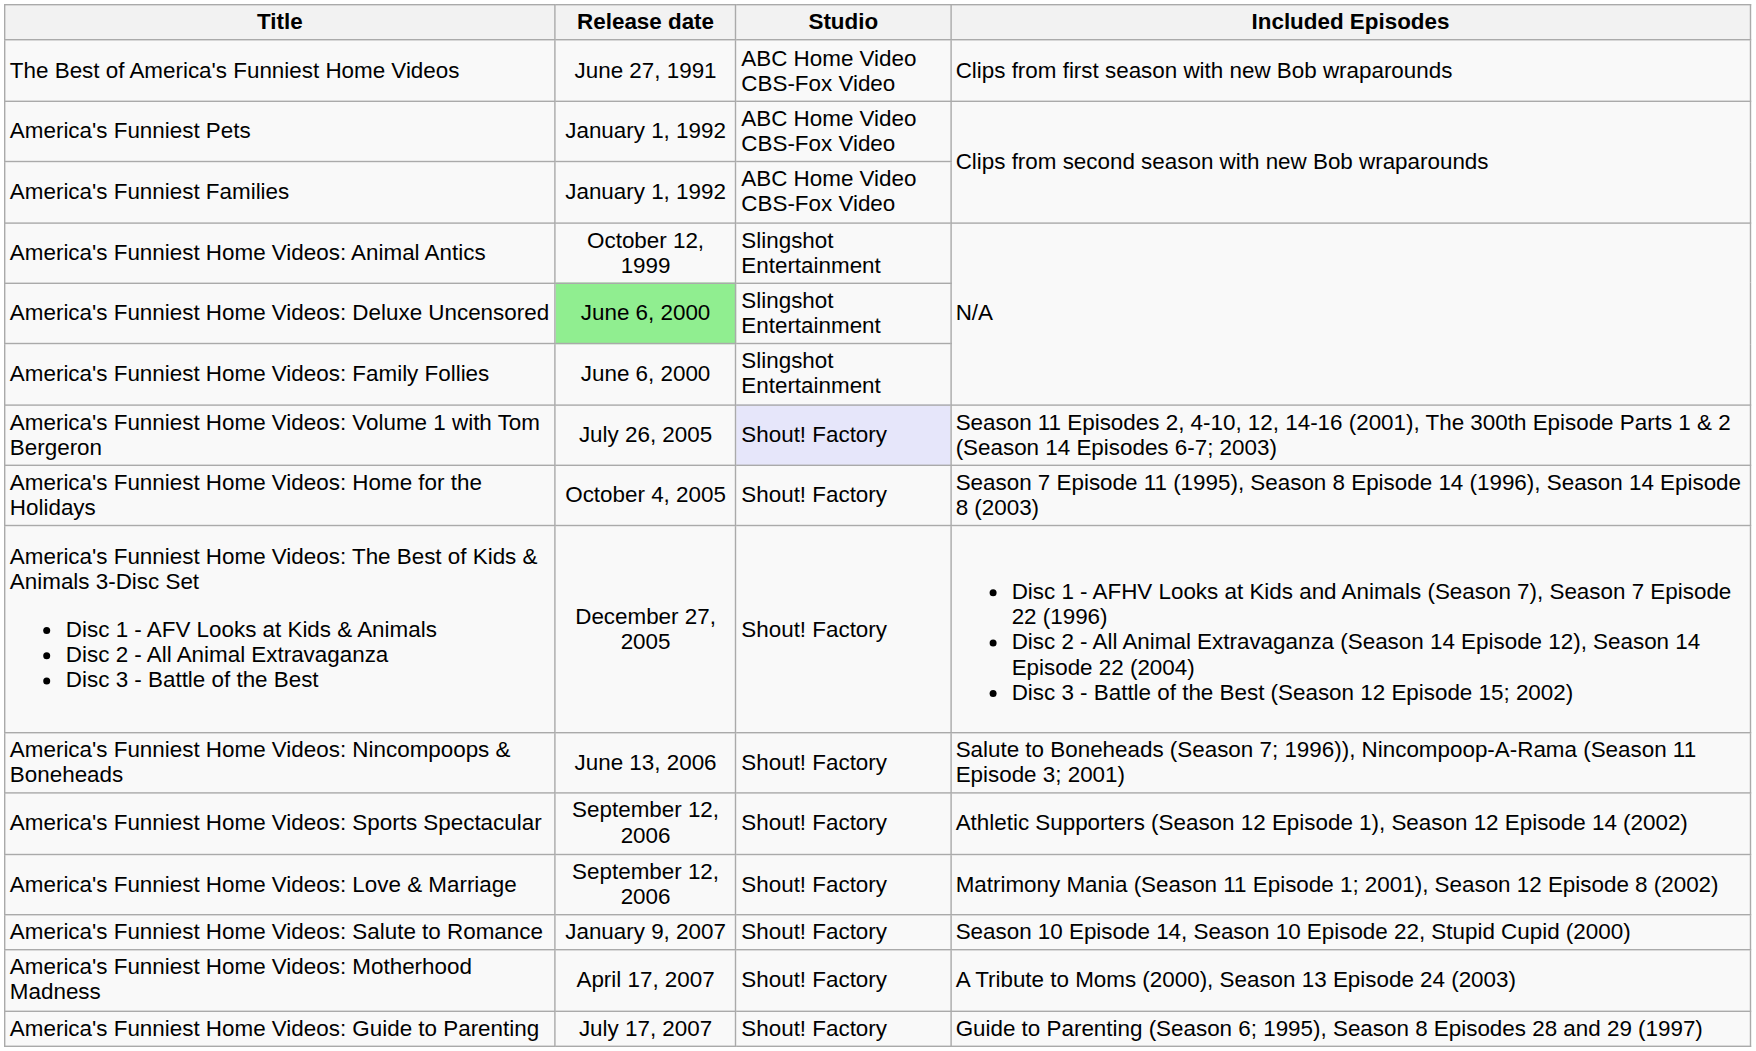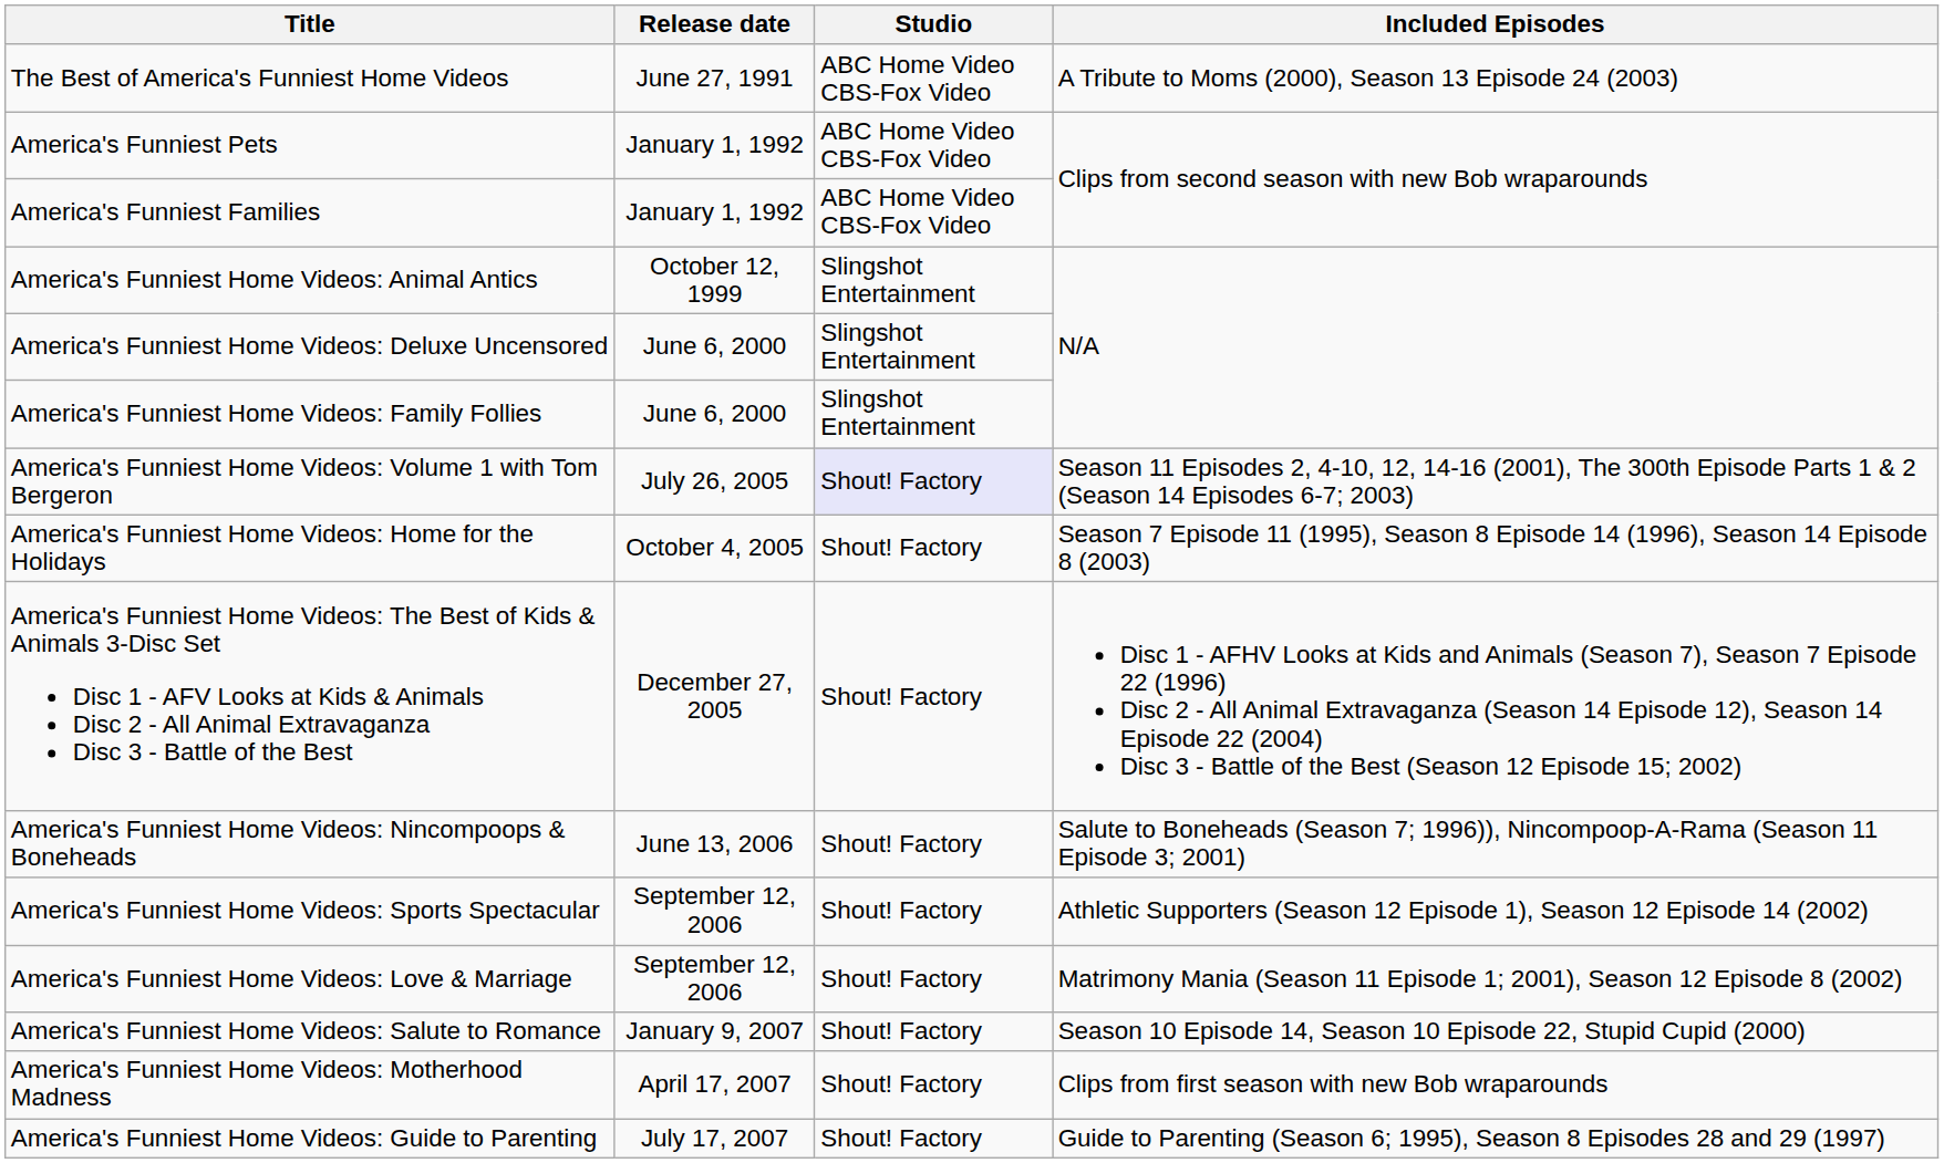 <table class="wikitable">
 <tr>
 <th>Title</th>
 <th>Release date</th>
 <th>Studio</th>
 <th>Included Episodes</th>
 </tr>
 <tr>
 <td>The Best of America's Funniest Home Videos</td>
 <td style="text-align:center;">June 27, 1991</td>
 <td>ABC Home Video<br>CBS-Fox Video</td>
-<td>Clips from first season with new Bob wraparounds</td>
+<td>A Tribute to Moms (2000), Season 13 Episode 24 (2003)</td>
 </tr>
 <tr>
 <td>America's Funniest Pets</td>
 <td style="text-align:center;">January 1, 1992</td>
 <td>ABC Home Video<br>CBS-Fox Video</td>
 <td rowspan="2">Clips from second season with new Bob wraparounds</td>
 </tr>
 <tr>
 <td>America's Funniest Families</td>
 <td style="text-align:center;">January 1, 1992</td>
 <td>ABC Home Video<br>CBS-Fox Video</td>
 </tr>
 <tr>
 <td>America's Funniest Home Videos: Animal Antics</td>
 <td style="text-align:center;">October 12, 1999</td>
 <td>Slingshot Entertainment</td>
 <td rowspan="3">N/A</td>
 </tr>
 <tr>
 <td>America's Funniest Home Videos: Deluxe Uncensored</td>
-<td style="background: lightgreen; text-align:center;">June 6, 2000</td>
+<td style="text-align:center;">June 6, 2000</td>
 <td>Slingshot Entertainment</td>
 </tr>
 <tr>
 <td>America's Funniest Home Videos: Family Follies</td>
 <td style="text-align:center;">June 6, 2000</td>
 <td>Slingshot Entertainment</td>
 </tr>
 <tr>
 <td>America's Funniest Home Videos: Volume 1 with Tom Bergeron</td>
 <td style="text-align:center;">July 26, 2005</td>
 <td style="background: lavender;">Shout! Factory</td>
 <td>Season 11 Episodes 2, 4-10, 12, 14-16 (2001), The 300th Episode Parts 1 & 2 (Season 14 Episodes 6-7; 2003)</td>
 </tr>
 <tr>
 <td>America's Funniest Home Videos: Home for the Holidays</td>
 <td style="text-align:center;">October 4, 2005</td>
 <td>Shout! Factory</td>
 <td>Season 7 Episode 11 (1995), Season 8 Episode 14 (1996), Season 14 Episode 8 (2003)</td>
 </tr>
 <tr>
 <td>America's Funniest Home Videos: The Best of Kids & Animals 3-Disc Set<br><ul><li>Disc 1 - AFV Looks at Kids & Animals</li><li>Disc 2 - All Animal Extravaganza</li><li>Disc 3 - Battle of the Best</li></ul></td>
 <td style="text-align:center;">December 27, 2005</td>
 <td>Shout! Factory</td>
 <td><br><ul><li>Disc 1 - AFHV Looks at Kids and Animals (Season 7), Season 7 Episode 22 (1996)</li><li>Disc 2 - All Animal Extravaganza (Season 14 Episode 12), Season 14 Episode 22 (2004)</li><li>Disc 3 - Battle of the Best (Season 12 Episode 15; 2002)</li></ul></td>
 </tr>
 <tr>
 <td>America's Funniest Home Videos: Nincompoops & Boneheads</td>
 <td style="text-align:center;">June 13, 2006</td>
 <td>Shout! Factory</td>
 <td>Salute to Boneheads (Season 7; 1996)), Nincompoop-A-Rama (Season 11 Episode 3; 2001)</td>
 </tr>
 <tr>
 <td>America's Funniest Home Videos: Sports Spectacular</td>
 <td style="text-align:center;">September 12, 2006</td>
 <td>Shout! Factory</td>
 <td>Athletic Supporters (Season 12 Episode 1), Season 12 Episode 14 (2002)</td>
 </tr>
 <tr>
 <td>America's Funniest Home Videos: Love & Marriage</td>
 <td style="text-align:center;">September 12, 2006</td>
 <td>Shout! Factory</td>
 <td>Matrimony Mania (Season 11 Episode 1; 2001), Season 12 Episode 8 (2002)</td>
 </tr>
 <tr>
 <td>America's Funniest Home Videos: Salute to Romance</td>
 <td style="text-align:center;">January 9, 2007</td>
 <td>Shout! Factory</td>
 <td>Season 10 Episode 14, Season 10 Episode 22, Stupid Cupid (2000)</td>
 </tr>
 <tr>
 <td>America's Funniest Home Videos: Motherhood Madness</td>
 <td style="text-align:center;">April 17, 2007</td>
 <td>Shout! Factory</td>
-<td>A Tribute to Moms (2000), Season 13 Episode 24 (2003)</td>
+<td>Clips from first season with new Bob wraparounds</td>
 </tr>
 <tr>
 <td>America's Funniest Home Videos: Guide to Parenting</td>
 <td style="text-align:center;">July 17, 2007</td>
 <td>Shout! Factory</td>
 <td>Guide to Parenting (Season 6; 1995), Season 8 Episodes 28 and 29 (1997)</td>
 </tr>
 </table>
